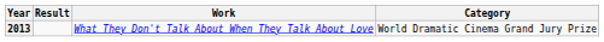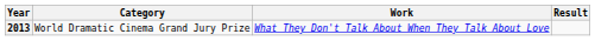 <table class="wikitable plainrowheaders sortable">
 <tr>
 <th>Year</th>
+<th>Category</th>
+<th>Work</th>
 <th>Result</th>
-<th>Work</th>
-<th>Category</th>
 </tr>
 <tr>
 <th>2013</th>
+<td>World Dramatic Cinema Grand Jury Prize</td>
+<td><em><a href='#'>What They Don't Talk About When They Talk About Love</a></em></td>
 <td></td>
-<td><em><a href='#'>What They Don't Talk About When They Talk About Love</a></em></td>
-<td>World Dramatic Cinema Grand Jury Prize</td>
 </tr>
 </table>
